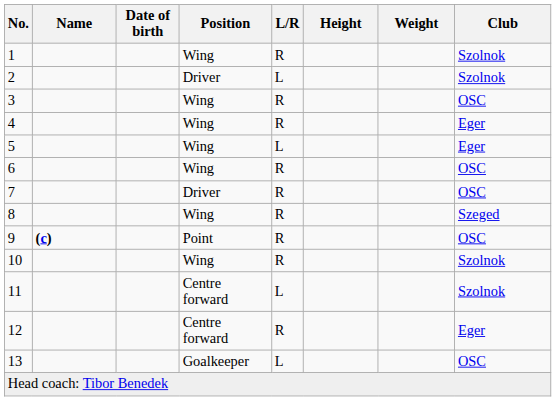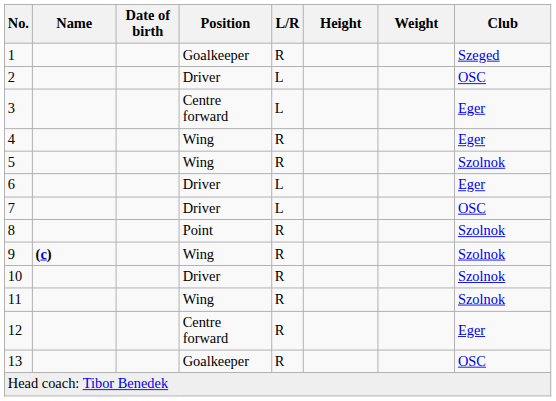 <table class=wikitable sortable style=font-size:100%; text-align:center;>
 <tr>
 <th>No.</th>
 <th style=width:12em>Name</th>
 <th style=width:8em>Date of birth</th>
 <th style=width:9em>Position</th>
 <th style=width:2em>L/R</th>
 <th style=width:9em>Height</th>
 <th style=width:9em>Weight</th>
 <th style=width:13em>Club</th>
 </tr>
 <tr>
 <td>1</td>
 <td align=left></td>
 <td align=right></td>
-<td>Wing</td>
+<td>Goalkeeper</td>
 <td>R</td>
 <td></td>
 <td></td>
-<td> <a href='#'>Szolnok</a></td>
+<td> <a href='#'>Szeged</a></td>
 </tr>
 <tr>
 <td>2</td>
 <td align=left></td>
 <td align=right></td>
 <td>Driver</td>
 <td>L</td>
 <td></td>
 <td></td>
-<td> <a href='#'>Szolnok</a></td>
+<td> <a href='#'>OSC</a></td>
 </tr>
 <tr>
 <td>3</td>
 <td align=left></td>
 <td align=right></td>
-<td>Wing</td>
-<td>R</td>
+<td>Centre forward</td>
+<td>L</td>
 <td></td>
 <td></td>
-<td> <a href='#'>OSC</a></td>
+<td> <a href='#'>Eger</a></td>
 </tr>
 <tr>
 <td>4</td>
 <td align=left></td>
 <td align=right></td>
 <td>Wing</td>
 <td>R</td>
 <td></td>
 <td></td>
 <td> <a href='#'>Eger</a></td>
 </tr>
 <tr>
 <td>5</td>
 <td align=left></td>
 <td align=right></td>
 <td>Wing</td>
+<td>R</td>
+<td></td>
+<td></td>
+<td> <a href='#'>Szolnok</a></td>
+</tr>
+<tr>
+<td>6</td>
+<td align=left></td>
+<td align=right></td>
+<td>Driver</td>
 <td>L</td>
 <td></td>
 <td></td>
 <td> <a href='#'>Eger</a></td>
 </tr>
 <tr>
-<td>6</td>
-<td align=left></td>
-<td align=right></td>
-<td>Wing</td>
-<td>R</td>
-<td></td>
-<td></td>
-<td> <a href='#'>OSC</a></td>
-</tr>
-<tr>
 <td>7</td>
 <td align=left></td>
 <td align=right></td>
 <td>Driver</td>
-<td>R</td>
+<td>L</td>
 <td></td>
 <td></td>
 <td> <a href='#'>OSC</a></td>
 </tr>
 <tr>
 <td>8</td>
 <td align=left></td>
 <td align=right></td>
-<td>Wing</td>
+<td>Point</td>
 <td>R</td>
 <td></td>
 <td></td>
-<td> <a href='#'>Szeged</a></td>
+<td> <a href='#'>Szolnok</a></td>
 </tr>
 <tr>
 <td>9</td>
 <td align=left><strong> (<a href='#'>c</a>)</strong></td>
 <td align=right></td>
-<td>Point</td>
+<td>Wing</td>
 <td>R</td>
 <td></td>
 <td></td>
-<td> <a href='#'>OSC</a></td>
+<td> <a href='#'>Szolnok</a></td>
 </tr>
 <tr>
 <td>10</td>
 <td align=left></td>
 <td align=right></td>
-<td>Wing</td>
+<td>Driver</td>
 <td>R</td>
 <td></td>
 <td></td>
 <td> <a href='#'>Szolnok</a></td>
 </tr>
 <tr>
 <td>11</td>
 <td align=left></td>
 <td align=right></td>
-<td>Centre forward</td>
-<td>L</td>
+<td>Wing</td>
+<td>R</td>
 <td></td>
 <td></td>
 <td> <a href='#'>Szolnok</a></td>
 </tr>
 <tr>
 <td>12</td>
 <td align=left></td>
 <td align=right></td>
 <td>Centre forward</td>
 <td>R</td>
 <td></td>
 <td></td>
 <td> <a href='#'>Eger</a></td>
 </tr>
 <tr>
 <td>13</td>
 <td align=left></td>
 <td align=right></td>
 <td>Goalkeeper</td>
-<td>L</td>
+<td>R</td>
 <td></td>
 <td></td>
 <td> <a href='#'>OSC</a></td>
 </tr>
 <tr style="background:#efefef;">
 <td colspan="8" style="text-align:left;">Head coach: <a href='#'>Tibor Benedek</a></td>
 </tr>
 </table>
